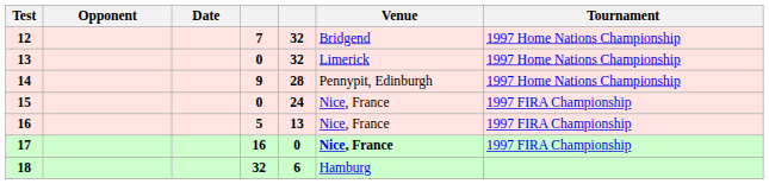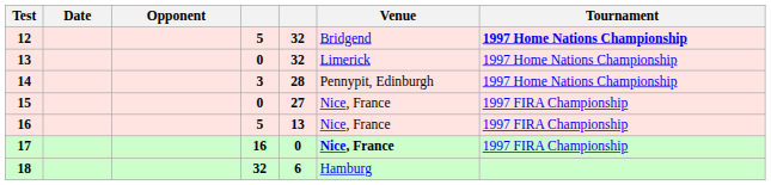 <table class="wikitable sortable" style="width:100%">
 <tr>
 <th style="width:5%">Test</th>
+<th style="width:9%">Date</th>
 <th style="width:17%">Opponent</th>
-<th style="width:9%">Date</th>
 <th style="width:5%"></th>
 <th style="width:5%"></th>
 <th>Venue</th>
 <th>Tournament</th>
 </tr>
 <tr bgcolor="FFE4E1">
 <td align="center"><strong>12</strong></td>
 <td></td>
 <td></td>
-<td align="center"><strong>7</strong></td>
+<td align="center"><strong>5</strong></td>
 <td align="center"><strong>32</strong></td>
 <td><a href='#'>Bridgend</a></td>
-<td><a href='#'>1997 Home Nations Championship</a></td>
+<td><strong><a href='#'>1997 Home Nations Championship</a></strong></td>
 </tr>
 <tr bgcolor="FFE4E1">
 <td align="center"><strong>13</strong></td>
 <td></td>
 <td></td>
 <td align="center"><strong>0</strong></td>
 <td align="center"><strong>32</strong></td>
 <td><a href='#'>Limerick</a></td>
 <td><a href='#'>1997 Home Nations Championship</a></td>
 </tr>
 <tr bgcolor="FFE4E1">
 <td align="center"><strong>14</strong></td>
 <td></td>
 <td></td>
-<td align="center"><strong>9</strong></td>
+<td align="center"><strong>3</strong></td>
 <td align="center"><strong>28</strong></td>
 <td>Pennypit, Edinburgh</td>
 <td><a href='#'>1997 Home Nations Championship</a></td>
 </tr>
 <tr bgcolor="FFE4E1">
 <td align="center"><strong>15</strong></td>
 <td></td>
 <td></td>
 <td align="center"><strong>0</strong></td>
-<td align="center"><strong>24</strong></td>
+<td align="center"><strong>27</strong></td>
 <td><a href='#'>Nice</a>, France</td>
 <td><a href='#'>1997 FIRA Championship</a></td>
 </tr>
 <tr bgcolor="FFE4E1">
 <td align="center"><strong>16</strong></td>
 <td></td>
 <td></td>
 <td align="center"><strong>5</strong></td>
 <td align="center"><strong>13</strong></td>
 <td><a href='#'>Nice</a>, France</td>
 <td><a href='#'>1997 FIRA Championship</a></td>
 </tr>
 <tr bgcolor="#ccffcc">
 <td align="center"><strong>17</strong></td>
 <td></td>
 <td></td>
 <td align="center"><strong>16</strong></td>
 <td align="center"><strong>0</strong></td>
 <td><strong><a href='#'>Nice</a>, France</strong></td>
 <td><a href='#'>1997 FIRA Championship</a></td>
 </tr>
 <tr bgcolor="#ccffcc">
 <td align="center"><strong>18</strong></td>
 <td></td>
 <td></td>
 <td align="center"><strong>32</strong></td>
 <td align="center"><strong>6</strong></td>
 <td><a href='#'>Hamburg</a></td>
 <td></td>
 </tr>
 </table>
